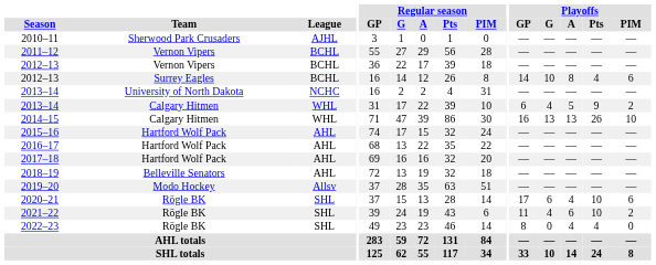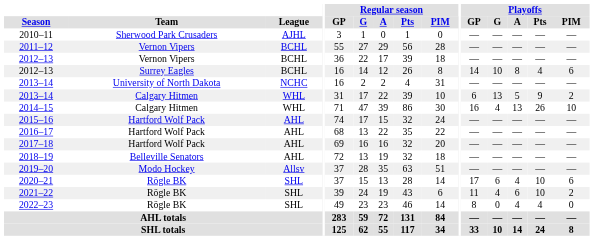 <table border="0" cellpadding="1" cellspacing="0" style="text-align:center; width:60em">
 <tr bgcolor="#e0e0e0">
 <th colspan="3" bgcolor="#ffffff"></th>
 <th rowspan="99" bgcolor="#ffffff"></th>
 <th colspan="5"><a href='#'>Regular season</a></th>
 <th rowspan="99" bgcolor="#ffffff"></th>
 <th colspan="5"><a href='#'>Playoffs</a></th>
 </tr>
 <tr bgcolor="#e0e0e0">
 <th><a href='#'>Season</a></th>
 <th>Team</th>
 <th>League</th>
 <th>GP</th>
 <th><a href='#'>G</a></th>
 <th><a href='#'>A</a></th>
 <th><a href='#'>Pts</a></th>
 <th><a href='#'>PIM</a></th>
 <th>GP</th>
 <th>G</th>
 <th>A</th>
 <th>Pts</th>
 <th>PIM</th>
 </tr>
 <tr>
 <td>2010–11</td>
 <td><a href='#'>Sherwood Park Crusaders</a></td>
 <td><a href='#'>AJHL</a></td>
 <td>3</td>
 <td>1</td>
 <td>0</td>
 <td>1</td>
 <td>0</td>
 <td>—</td>
 <td>—</td>
 <td>—</td>
 <td>—</td>
 <td>—</td>
 </tr>
 <tr style="background:#f0f0f0;">
 <td><a href='#'>2011–12</a></td>
 <td><a href='#'>Vernon Vipers</a></td>
 <td><a href='#'>BCHL</a></td>
 <td>55</td>
 <td>27</td>
 <td>29</td>
 <td>56</td>
 <td>28</td>
 <td>—</td>
 <td>—</td>
 <td>—</td>
 <td>—</td>
 <td>—</td>
 </tr>
 <tr>
 <td><a href='#'>2012–13</a></td>
 <td>Vernon Vipers</td>
 <td>BCHL</td>
 <td>36</td>
 <td>22</td>
 <td>17</td>
 <td>39</td>
 <td>18</td>
 <td>—</td>
 <td>—</td>
 <td>—</td>
 <td>—</td>
 <td>—</td>
 </tr>
 <tr style="background:#f0f0f0;">
 <td>2012–13</td>
 <td><a href='#'>Surrey Eagles</a></td>
 <td>BCHL</td>
 <td>16</td>
 <td>14</td>
 <td>12</td>
 <td>26</td>
 <td>8</td>
 <td>14</td>
 <td>10</td>
 <td>8</td>
 <td>4</td>
 <td>6</td>
 </tr>
 <tr>
 <td><a href='#'>2013–14</a></td>
 <td><a href='#'>University of North Dakota</a></td>
 <td><a href='#'>NCHC</a></td>
 <td>16</td>
 <td>2</td>
 <td>2</td>
 <td>4</td>
 <td>31</td>
 <td>—</td>
 <td>—</td>
 <td>—</td>
 <td>—</td>
 <td>—</td>
 </tr>
 <tr style="background:#f0f0f0;">
 <td><a href='#'>2013–14</a></td>
 <td><a href='#'>Calgary Hitmen</a></td>
 <td><a href='#'>WHL</a></td>
 <td>31</td>
 <td>17</td>
 <td>22</td>
 <td>39</td>
 <td>10</td>
 <td>6</td>
-<td>4</td>
+<td>13</td>
 <td>5</td>
 <td>9</td>
 <td>2</td>
 </tr>
 <tr>
 <td><a href='#'>2014–15</a></td>
 <td>Calgary Hitmen</td>
 <td>WHL</td>
 <td>71</td>
 <td>47</td>
 <td>39</td>
 <td>86</td>
 <td>30</td>
 <td>16</td>
-<td>13</td>
+<td>4</td>
 <td>13</td>
 <td>26</td>
 <td>10</td>
 </tr>
 <tr style="background:#f0f0f0;">
 <td><a href='#'>2015–16</a></td>
 <td><a href='#'>Hartford Wolf Pack</a></td>
 <td><a href='#'>AHL</a></td>
 <td>74</td>
 <td>17</td>
 <td>15</td>
 <td>32</td>
 <td>24</td>
 <td>—</td>
 <td>—</td>
 <td>—</td>
 <td>—</td>
 <td>—</td>
 </tr>
 <tr>
 <td><a href='#'>2016–17</a></td>
 <td>Hartford Wolf Pack</td>
 <td>AHL</td>
 <td>68</td>
 <td>13</td>
 <td>22</td>
 <td>35</td>
 <td>22</td>
 <td>—</td>
 <td>—</td>
 <td>—</td>
 <td>—</td>
 <td>—</td>
 </tr>
 <tr style="background:#f0f0f0;">
 <td><a href='#'>2017–18</a></td>
 <td>Hartford Wolf Pack</td>
 <td>AHL</td>
 <td>69</td>
 <td>16</td>
 <td>16</td>
 <td>32</td>
 <td>20</td>
 <td>—</td>
 <td>—</td>
 <td>—</td>
 <td>—</td>
 <td>—</td>
 </tr>
 <tr>
 <td><a href='#'>2018–19</a></td>
 <td><a href='#'>Belleville Senators</a></td>
 <td>AHL</td>
 <td>72</td>
 <td>13</td>
 <td>19</td>
 <td>32</td>
 <td>18</td>
 <td>—</td>
 <td>—</td>
 <td>—</td>
 <td>—</td>
 <td>—</td>
 </tr>
 <tr style="background:#f0f0f0;">
 <td><a href='#'>2019–20</a></td>
 <td><a href='#'>Modo Hockey</a></td>
 <td><a href='#'>Allsv</a></td>
 <td>37</td>
 <td>28</td>
 <td>35</td>
 <td>63</td>
 <td>51</td>
 <td>—</td>
 <td>—</td>
 <td>—</td>
 <td>—</td>
 <td>—</td>
 </tr>
 <tr>
 <td><a href='#'>2020–21</a></td>
 <td><a href='#'>Rögle BK</a></td>
 <td><a href='#'>SHL</a></td>
 <td>37</td>
 <td>15</td>
 <td>13</td>
 <td>28</td>
 <td>14</td>
 <td>17</td>
 <td>6</td>
 <td>4</td>
 <td>10</td>
 <td>6</td>
 </tr>
 <tr style="background:#f0f0f0;">
 <td><a href='#'>2021–22</a></td>
 <td>Rögle BK</td>
 <td>SHL</td>
 <td>39</td>
 <td>24</td>
 <td>19</td>
 <td>43</td>
 <td>6</td>
 <td>11</td>
 <td>4</td>
 <td>6</td>
 <td>10</td>
 <td>2</td>
 </tr>
 <tr>
 <td><a href='#'>2022–23</a></td>
 <td>Rögle BK</td>
 <td>SHL</td>
 <td>49</td>
 <td>23</td>
 <td>23</td>
 <td>46</td>
 <td>14</td>
 <td>8</td>
 <td>0</td>
 <td>4</td>
 <td>4</td>
 <td>0</td>
 </tr>
 <tr style="text-align:center; background:#e0e0e0;">
 <th colspan="3">AHL totals</th>
 <th>283</th>
 <th>59</th>
 <th>72</th>
 <th>131</th>
 <th>84</th>
 <th>—</th>
 <th>—</th>
 <th>—</th>
 <th>—</th>
 <th>—</th>
 </tr>
 <tr style="text-align:center; background:#e0e0e0;">
 <th colspan="3">SHL totals</th>
 <th>125</th>
 <th>62</th>
 <th>55</th>
 <th>117</th>
 <th>34</th>
 <th>33</th>
 <th>10</th>
 <th>14</th>
 <th>24</th>
 <th>8</th>
 </tr>
 </table>
